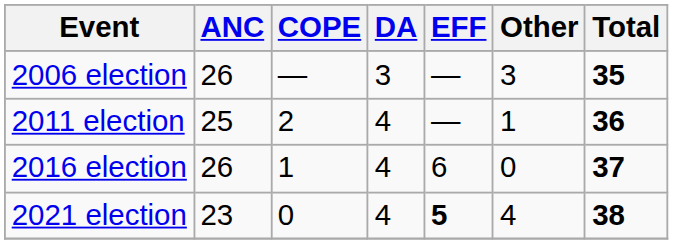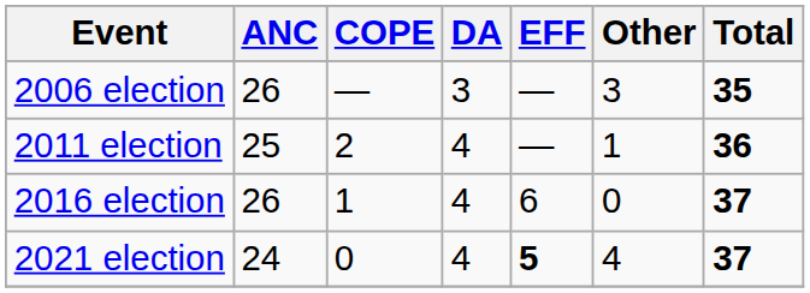 <table class="wikitable">
 <tr>
 <th>Event</th>
 <th><a href='#'>ANC</a></th>
 <th><a href='#'>COPE</a></th>
 <th><a href='#'>DA</a></th>
 <th><a href='#'>EFF</a></th>
 <th>Other</th>
 <th>Total</th>
 </tr>
 <tr>
 <td><a href='#'>2006 election</a></td>
 <td>26</td>
 <td>—</td>
 <td>3</td>
 <td>—</td>
 <td>3</td>
 <td><strong>35</strong></td>
 </tr>
 <tr>
 <td><a href='#'>2011 election</a></td>
 <td>25</td>
 <td>2</td>
 <td>4</td>
 <td>—</td>
 <td>1</td>
 <td><strong>36</strong></td>
 </tr>
 <tr>
 <td><a href='#'>2016 election</a></td>
 <td>26</td>
 <td>1</td>
 <td>4</td>
 <td>6</td>
 <td>0</td>
 <td><strong>37</strong></td>
 </tr>
 <tr>
 <td><a href='#'>2021 election</a></td>
-<td>23</td>
+<td>24</td>
 <td>0</td>
 <td>4</td>
 <td><strong>5</strong></td>
 <td>4</td>
-<td><strong>38</strong></td>
+<td><strong>37</strong></td>
 </tr>
 <tr>
 </tr>
 </table>
